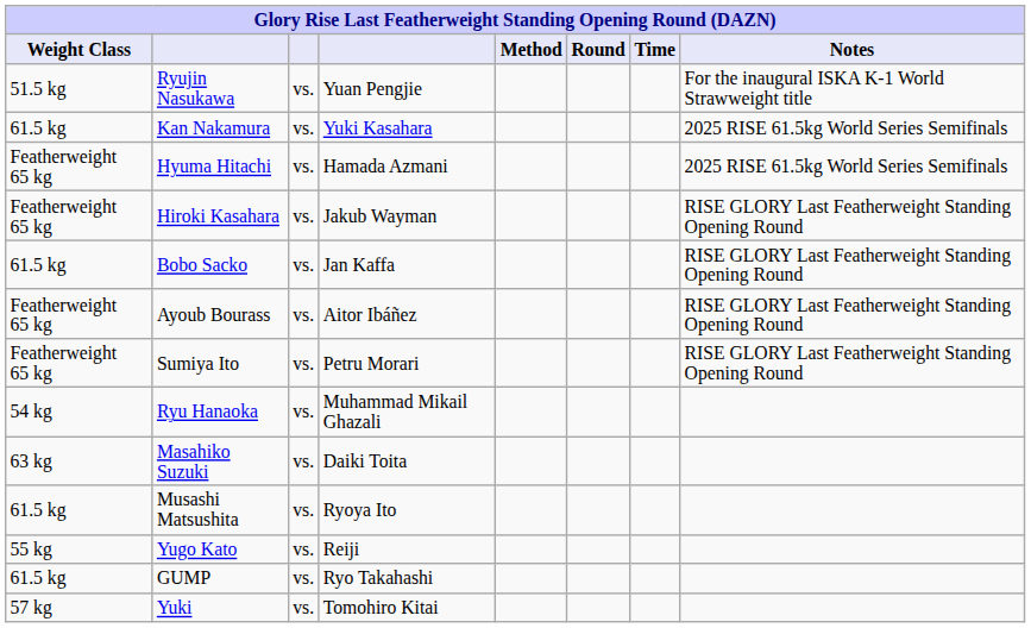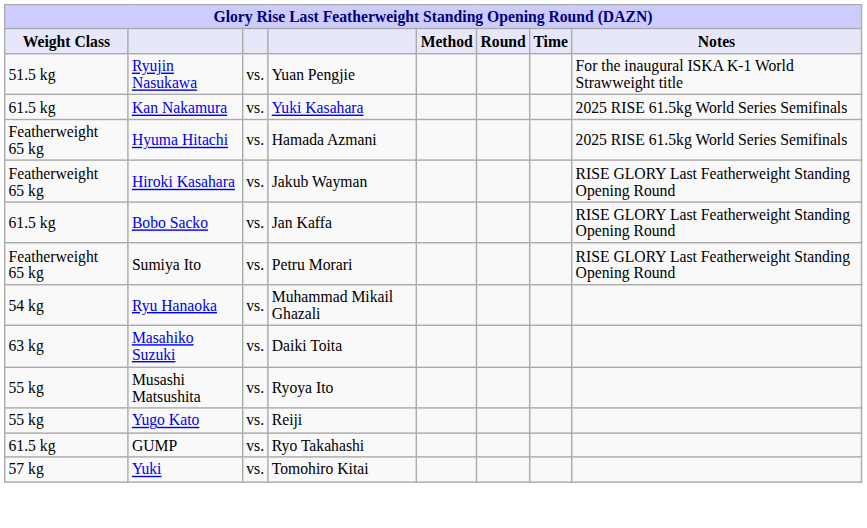 <table class="wikitable" style="font-size: 70%;">
 <tr>
 <th colspan="8" style="background-color: #ccf; color: #000080; text-align: center;"><strong>Glory Rise Last Featherweight Standing Opening Round (DAZN)</strong></th>
 </tr>
 <tr>
 <th colspan="1" style="background-color: #E6E8FA; color: #000000; text-align: center;">Weight Class</th>
 <th colspan="1" style="background-color: #E6E8FA; color: #000000; text-align: center;"></th>
 <th colspan="1" style="background-color: #E6E8FA; color: #000000; text-align: center;"></th>
 <th colspan="1" style="background-color: #E6E8FA; color: #000000; text-align: center;"></th>
 <th colspan="1" style="background-color: #E6E8FA; color: #000000; text-align: center;">Method</th>
 <th colspan="1" style="background-color: #E6E8FA; color: #000000; text-align: center;">Round</th>
 <th colspan="1" style="background-color: #E6E8FA; color: #000000; text-align: center;">Time</th>
 <th colspan="1" style="background-color: #E6E8FA; color: #000000; text-align: center;">Notes</th>
 </tr>
 <tr>
 <td>51.5 kg</td>
 <td> <a href='#'>Ryujin Nasukawa</a></td>
 <td align="center">vs.</td>
 <td> Yuan Pengjie</td>
 <td></td>
 <td align="center"></td>
 <td align="center"></td>
 <td>For the inaugural ISKA K-1 World Strawweight title</td>
 </tr>
 <tr>
 <td>61.5 kg</td>
 <td> <a href='#'>Kan Nakamura</a></td>
 <td align="center">vs.</td>
 <td> <a href='#'>Yuki Kasahara</a></td>
 <td></td>
 <td align="center"></td>
 <td align="center"></td>
 <td>2025 RISE 61.5kg World Series Semifinals</td>
 </tr>
 <tr>
 <td>Featherweight 65 kg</td>
 <td> <a href='#'>Hyuma Hitachi</a></td>
 <td align="center">vs.</td>
 <td> Hamada Azmani</td>
 <td></td>
 <td align="center"></td>
 <td align="center"></td>
 <td>2025 RISE 61.5kg World Series Semifinals</td>
 </tr>
 <tr>
 <td>Featherweight 65 kg</td>
 <td> <a href='#'>Hiroki Kasahara</a></td>
 <td align="center">vs.</td>
 <td> Jakub Wayman</td>
 <td></td>
 <td align="center"></td>
 <td align="center"></td>
 <td>RISE GLORY Last Featherweight Standing Opening Round</td>
 </tr>
 <tr>
 <td>61.5 kg</td>
 <td> <a href='#'>Bobo Sacko</a></td>
 <td align=center>vs.</td>
 <td> Jan Kaffa</td>
 <td></td>
 <td align=center></td>
 <td align=center></td>
 <td>RISE GLORY Last Featherweight Standing Opening Round</td>
 </tr>
 <tr>
 <td>Featherweight 65 kg</td>
-<td> Ayoub Bourass</td>
-<td align=center>vs.</td>
-<td> Aitor Ibáñez</td>
-<td></td>
-<td align=center></td>
-<td align=center></td>
-<td>RISE GLORY Last Featherweight Standing Opening Round</td>
-</tr>
-<tr>
-<td>Featherweight 65 kg</td>
 <td> Sumiya Ito</td>
 <td align="center">vs.</td>
 <td> Petru Morari</td>
 <td></td>
 <td align="center"></td>
 <td align="center"></td>
 <td>RISE GLORY Last Featherweight Standing Opening Round</td>
 </tr>
 <tr>
 <td>54 kg</td>
 <td> <a href='#'>Ryu Hanaoka</a></td>
 <td align="center">vs.</td>
 <td> Muhammad Mikail Ghazali</td>
 <td></td>
 <td align="center"></td>
 <td align="center"></td>
 <td></td>
 </tr>
 <tr>
 <td>63 kg</td>
 <td> <a href='#'>Masahiko Suzuki</a></td>
 <td align="center">vs.</td>
 <td> Daiki Toita</td>
 <td></td>
 <td align="center"></td>
 <td align="center"></td>
 <td></td>
 </tr>
 <tr>
-<td>61.5 kg</td>
+<td>55 kg</td>
 <td> Musashi Matsushita</td>
 <td align="center">vs.</td>
 <td> Ryoya Ito</td>
 <td></td>
 <td align="center"></td>
 <td align="center"></td>
 <td></td>
 </tr>
 <tr>
 <td>55 kg</td>
 <td> <a href='#'>Yugo Kato</a></td>
 <td align="center">vs.</td>
 <td> Reiji</td>
 <td></td>
 <td align="center"></td>
 <td align="center"></td>
 <td></td>
 </tr>
 <tr>
 <td>61.5 kg</td>
 <td> GUMP</td>
 <td align="center">vs.</td>
 <td> Ryo Takahashi</td>
 <td></td>
 <td align="center"></td>
 <td align="center"></td>
 <td></td>
 </tr>
 <tr>
 <td>57 kg</td>
 <td> <a href='#'>Yuki</a></td>
 <td align="center">vs.</td>
 <td> Tomohiro Kitai</td>
 <td></td>
 <td align="center"></td>
 <td align="center"></td>
 <td></td>
 </tr>
 </table>
